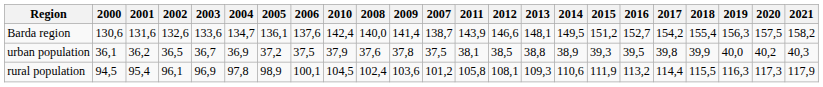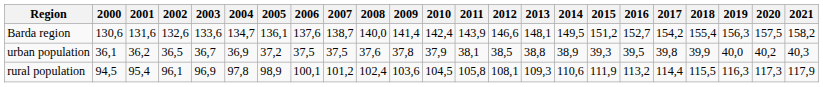 <table class="wikitable">
 <tr>
 <th>Region</th>
 <th>2000</th>
 <th>2001</th>
 <th>2002</th>
 <th>2003</th>
 <th>2004</th>
 <th>2005</th>
 <th>2006</th>
-<th>2010</th>
+<th>2007</th>
 <th>2008</th>
 <th>2009</th>
-<th>2007</th>
+<th>2010</th>
 <th>2011</th>
 <th>2012</th>
 <th>2013</th>
 <th>2014</th>
 <th>2015</th>
 <th>2016</th>
 <th>2017</th>
 <th>2018</th>
 <th>2019</th>
 <th>2020</th>
 <th>2021</th>
 </tr>
 <tr>
 <td>Barda region</td>
 <td>130,6</td>
 <td>131,6</td>
 <td>132,6</td>
 <td>133,6</td>
 <td>134,7</td>
 <td>136,1</td>
 <td>137,6</td>
-<td>142,4</td>
+<td>138,7</td>
 <td>140,0</td>
 <td>141,4</td>
-<td>138,7</td>
+<td>142,4</td>
 <td>143,9</td>
 <td>146,6</td>
 <td>148,1</td>
 <td>149,5</td>
 <td>151,2</td>
 <td>152,7</td>
 <td>154,2</td>
 <td>155,4</td>
 <td>156,3</td>
 <td>157,5</td>
 <td>158,2</td>
 </tr>
 <tr>
 <td>urban population</td>
 <td>36,1</td>
 <td>36,2</td>
 <td>36,5</td>
 <td>36,7</td>
 <td>36,9</td>
 <td>37,2</td>
 <td>37,5</td>
-<td>37,9</td>
+<td>37,5</td>
 <td>37,6</td>
 <td>37,8</td>
-<td>37,5</td>
+<td>37,9</td>
 <td>38,1</td>
 <td>38,5</td>
 <td>38,8</td>
 <td>38,9</td>
 <td>39,3</td>
 <td>39,5</td>
 <td>39,8</td>
 <td>39,9</td>
 <td>40,0</td>
 <td>40,2</td>
 <td>40,3</td>
 </tr>
 <tr>
 <td>rural population</td>
 <td>94,5</td>
 <td>95,4</td>
 <td>96,1</td>
 <td>96,9</td>
 <td>97,8</td>
 <td>98,9</td>
 <td>100,1</td>
-<td>104,5</td>
+<td>101,2</td>
 <td>102,4</td>
 <td>103,6</td>
-<td>101,2</td>
+<td>104,5</td>
 <td>105,8</td>
 <td>108,1</td>
 <td>109,3</td>
 <td>110,6</td>
 <td>111,9</td>
 <td>113,2</td>
 <td>114,4</td>
 <td>115,5</td>
 <td>116,3</td>
 <td>117,3</td>
 <td>117,9</td>
 </tr>
 </table>
